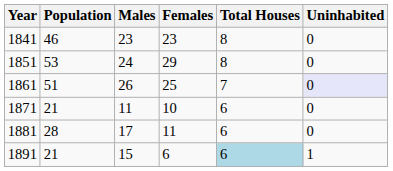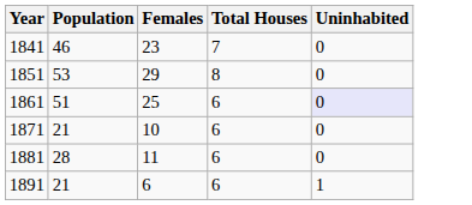 <table class="wikitable">
 <tr>
 <th>Year</th>
 <th>Population</th>
-<th>Males</th>
 <th>Females</th>
 <th>Total Houses</th>
 <th>Uninhabited</th>
 </tr>
 <tr>
 <td>1841</td>
 <td>46</td>
 <td>23</td>
-<td>23</td>
-<td>8</td>
+<td>7</td>
 <td>0</td>
 </tr>
 <tr>
 <td>1851</td>
 <td>53</td>
-<td>24</td>
 <td>29</td>
 <td>8</td>
 <td>0</td>
 </tr>
 <tr>
 <td>1861</td>
 <td>51</td>
-<td>26</td>
 <td>25</td>
-<td>7</td>
+<td>6</td>
 <td style="background: lavender;">0</td>
 </tr>
 <tr>
 <td>1871</td>
 <td>21</td>
-<td>11</td>
 <td>10</td>
 <td>6</td>
 <td>0</td>
 </tr>
 <tr>
 <td>1881</td>
 <td>28</td>
-<td>17</td>
 <td>11</td>
 <td>6</td>
 <td>0</td>
 </tr>
 <tr>
 <td>1891</td>
 <td>21</td>
-<td>15</td>
 <td>6</td>
-<td style="background: lightblue;">6</td>
+<td>6</td>
 <td>1</td>
 </tr>
 </table>
